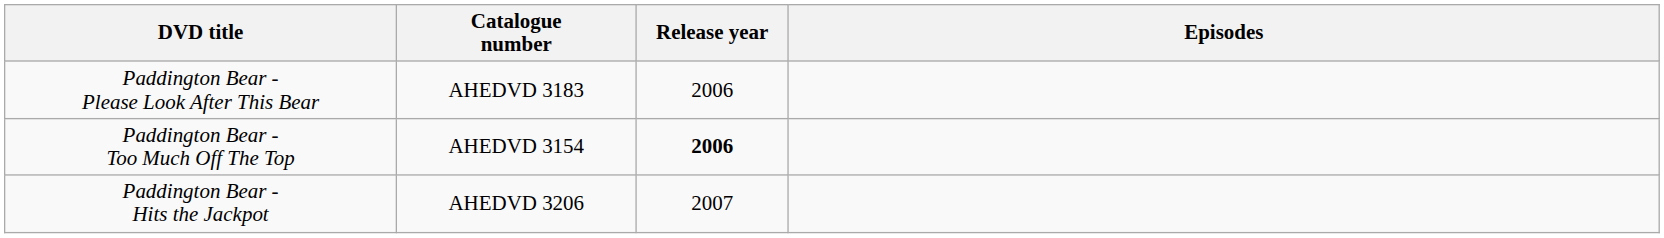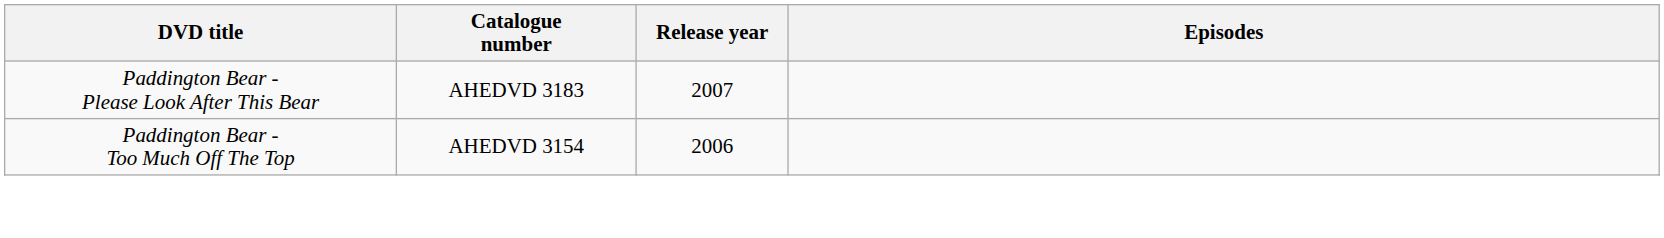 <table class="wikitable" style="text-align:center; width:100%;">
 <tr>
 <th style="width:18%;">DVD title</th>
 <th style="width:11%;">Catalogue<br>number</th>
 <th style="width:07%;">Release year</th>
 <th style="width:40%;">Episodes</th>
 </tr>
 <tr>
 <td><em>Paddington Bear -<br>Please Look After This Bear</em></td>
 <td>AHEDVD 3183</td>
-<td>2006</td>
+<td>2007</td>
 <td></td>
 </tr>
 <tr>
 <td><em>Paddington Bear -<br>Too Much Off The Top</em></td>
 <td>AHEDVD 3154</td>
-<td><strong>2006</strong></td>
-<td></td>
-</tr>
-<tr>
-<td><em>Paddington Bear -<br>Hits the Jackpot</em></td>
-<td>AHEDVD 3206</td>
-<td>2007</td>
+<td>2006</td>
 <td></td>
 </tr>
 </table>
